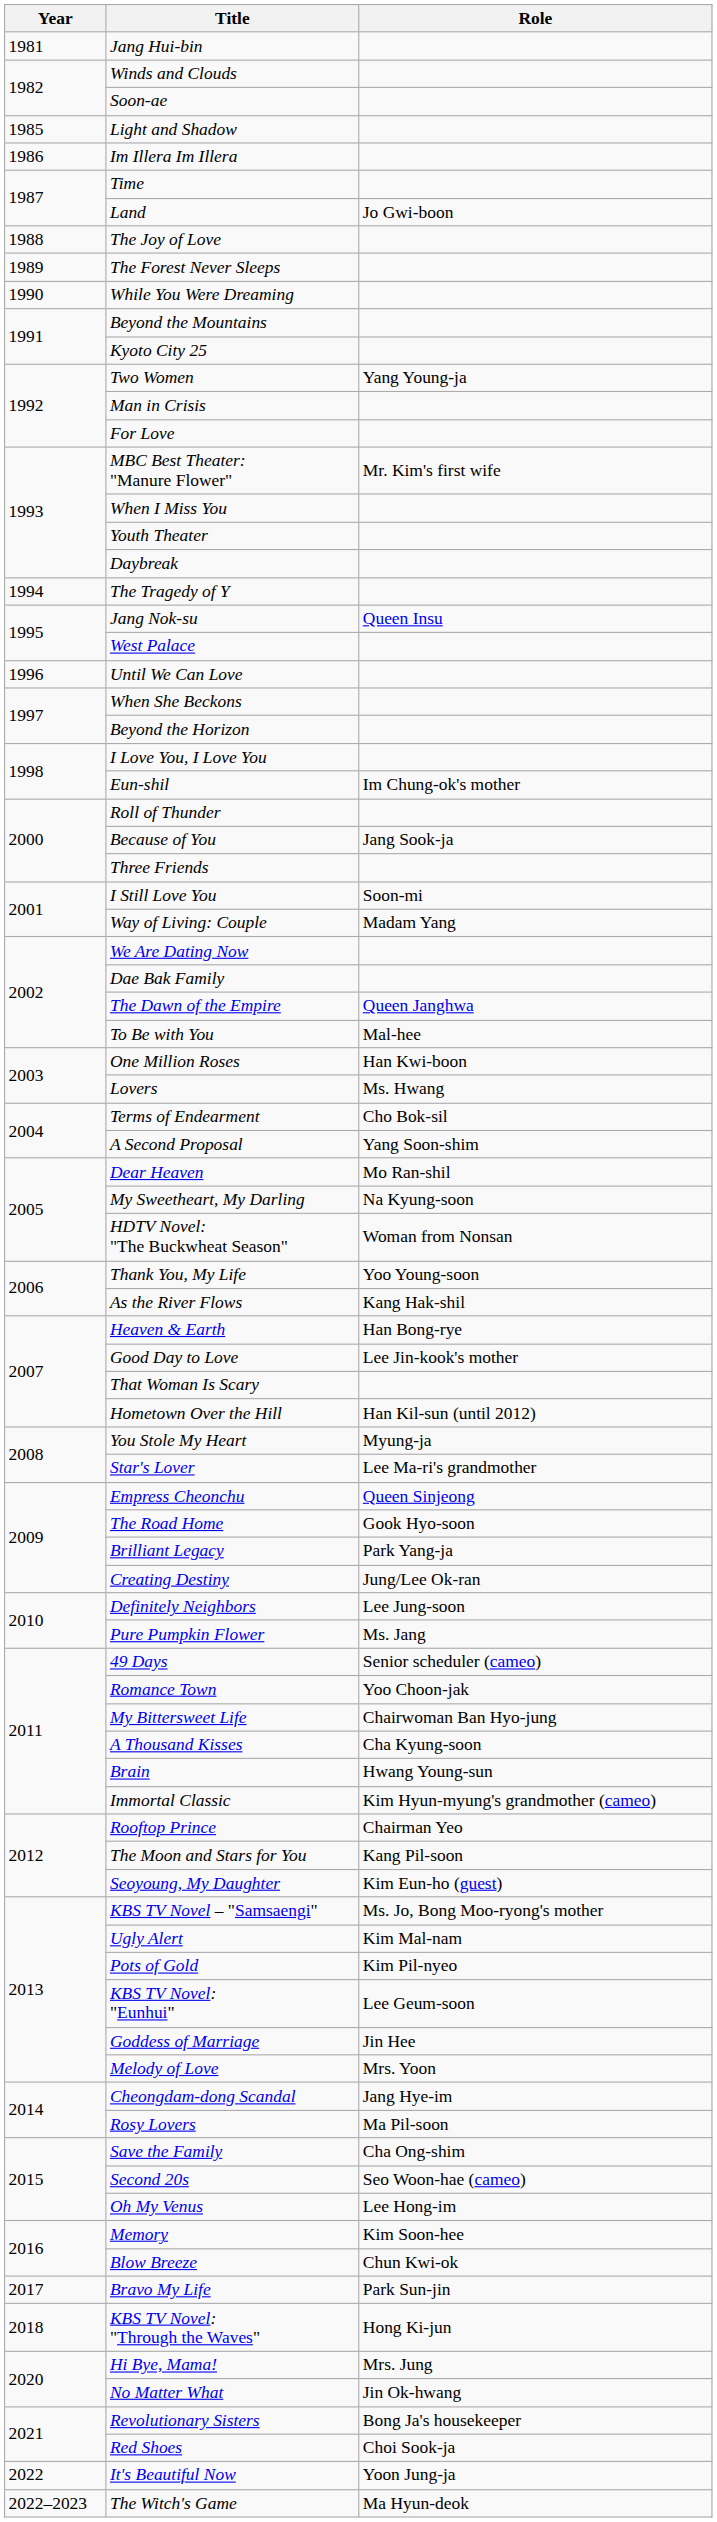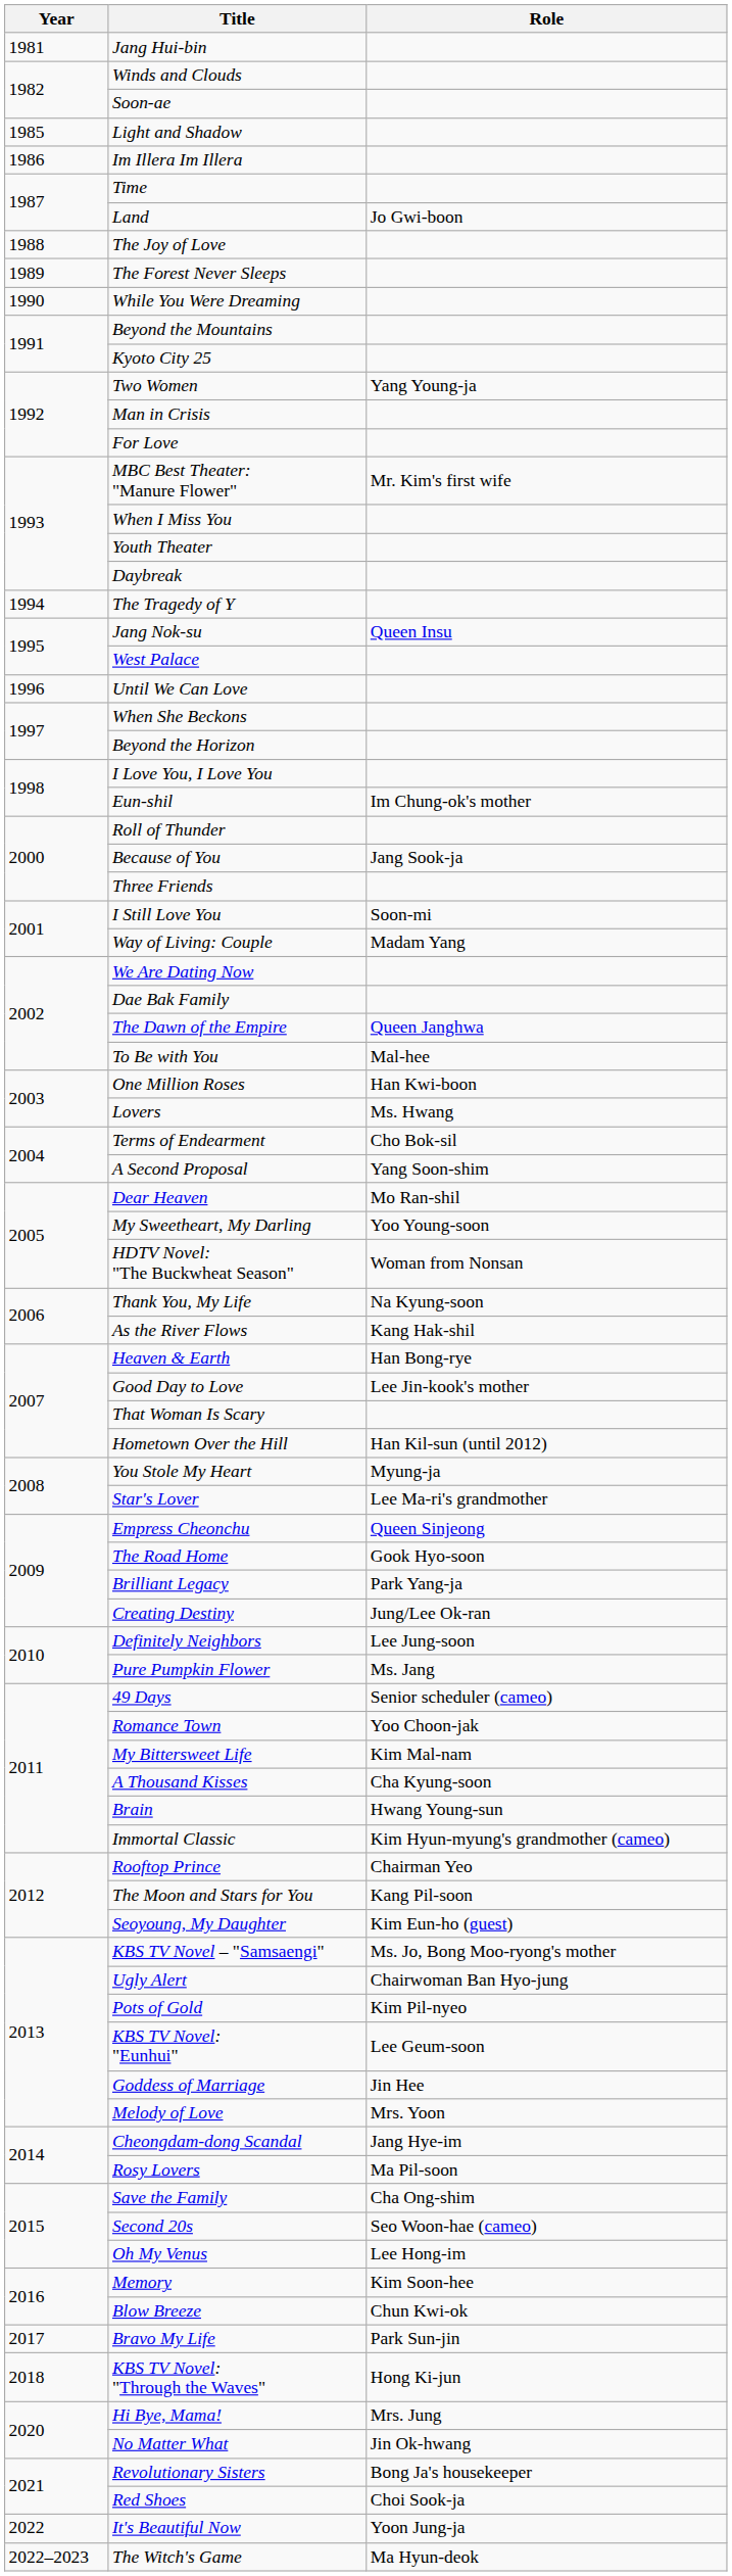 <table class="wikitable" style="width:650px">
 <tr>
 <th>Year</th>
 <th>Title</th>
 <th>Role</th>
 </tr>
 <tr>
 <td>1981</td>
 <td><em>Jang Hui-bin</em></td>
 <td></td>
 </tr>
 <tr>
 <td rowspan=2>1982</td>
 <td><em>Winds and Clouds</em></td>
 <td></td>
 </tr>
 <tr>
 <td><em>Soon-ae</em></td>
 <td></td>
 </tr>
 <tr>
 <td>1985</td>
 <td><em>Light and Shadow</em></td>
 <td></td>
 </tr>
 <tr>
 <td>1986</td>
 <td><em>Im Illera Im Illera</em></td>
 <td></td>
 </tr>
 <tr>
 <td rowspan=2>1987</td>
 <td><em>Time</em></td>
 <td></td>
 </tr>
 <tr>
 <td><em>Land</em></td>
 <td>Jo Gwi-boon</td>
 </tr>
 <tr>
 <td>1988</td>
 <td><em>The Joy of Love</em></td>
 <td></td>
 </tr>
 <tr>
 <td>1989</td>
 <td><em>The Forest Never Sleeps</em></td>
 <td></td>
 </tr>
 <tr>
 <td>1990</td>
 <td><em>While You Were Dreaming</em></td>
 <td></td>
 </tr>
 <tr>
 <td rowspan=2>1991</td>
 <td><em>Beyond the Mountains</em></td>
 <td></td>
 </tr>
 <tr>
 <td><em>Kyoto City 25</em></td>
 <td></td>
 </tr>
 <tr>
 <td rowspan=3>1992</td>
 <td><em>Two Women</em></td>
 <td>Yang Young-ja</td>
 </tr>
 <tr>
 <td><em>Man in Crisis</em></td>
 <td></td>
 </tr>
 <tr>
 <td><em>For Love</em></td>
 <td></td>
 </tr>
 <tr>
 <td rowspan=4>1993</td>
 <td><em>MBC Best Theater:</em><br>"Manure Flower"</td>
 <td>Mr. Kim's first wife</td>
 </tr>
 <tr>
 <td><em>When I Miss You</em></td>
 <td></td>
 </tr>
 <tr>
 <td><em>Youth Theater</em></td>
 <td></td>
 </tr>
 <tr>
 <td><em>Daybreak</em></td>
 <td></td>
 </tr>
 <tr>
 <td>1994</td>
 <td><em>The Tragedy of Y</em></td>
 <td></td>
 </tr>
 <tr>
 <td rowspan=2>1995</td>
 <td><em>Jang Nok-su</em></td>
 <td><a href='#'>Queen Insu</a></td>
 </tr>
 <tr>
 <td><em><a href='#'>West Palace</a></em></td>
 <td></td>
 </tr>
 <tr>
 <td>1996</td>
 <td><em>Until We Can Love</em></td>
 <td></td>
 </tr>
 <tr>
 <td rowspan=2>1997</td>
 <td><em>When She Beckons</em></td>
 <td></td>
 </tr>
 <tr>
 <td><em>Beyond the Horizon</em></td>
 <td></td>
 </tr>
 <tr>
 <td rowspan=2>1998</td>
 <td><em>I Love You, I Love You</em></td>
 <td></td>
 </tr>
 <tr>
 <td><em>Eun-shil</em></td>
 <td>Im Chung-ok's mother</td>
 </tr>
 <tr>
 <td rowspan=3>2000</td>
 <td><em>Roll of Thunder</em></td>
 <td></td>
 </tr>
 <tr>
 <td><em>Because of You</em></td>
 <td>Jang Sook-ja</td>
 </tr>
 <tr>
 <td><em>Three Friends</em></td>
 <td></td>
 </tr>
 <tr>
 <td rowspan=2>2001</td>
 <td><em>I Still Love You</em></td>
 <td>Soon-mi</td>
 </tr>
 <tr>
 <td><em>Way of Living: Couple</em></td>
 <td>Madam Yang</td>
 </tr>
 <tr>
 <td rowspan=4>2002</td>
 <td><em><a href='#'>We Are Dating Now</a></em></td>
 <td></td>
 </tr>
 <tr>
 <td><em>Dae Bak Family</em></td>
 <td></td>
 </tr>
 <tr>
 <td><em><a href='#'>The Dawn of the Empire</a></em></td>
 <td><a href='#'>Queen Janghwa</a></td>
 </tr>
 <tr>
 <td><em>To Be with You</em></td>
 <td>Mal-hee</td>
 </tr>
 <tr>
 <td rowspan=2>2003</td>
 <td><em>One Million Roses</em></td>
 <td>Han Kwi-boon</td>
 </tr>
 <tr>
 <td><em>Lovers</em></td>
 <td>Ms. Hwang</td>
 </tr>
 <tr>
 <td rowspan=2>2004</td>
 <td><em>Terms of Endearment</em></td>
 <td>Cho Bok-sil</td>
 </tr>
 <tr>
 <td><em>A Second Proposal</em></td>
 <td>Yang Soon-shim</td>
 </tr>
 <tr>
 <td rowspan=3>2005</td>
 <td><em><a href='#'>Dear Heaven</a></em></td>
 <td>Mo Ran-shil</td>
 </tr>
 <tr>
 <td><em>My Sweetheart, My Darling</em></td>
-<td>Na Kyung-soon</td>
+<td>Yoo Young-soon</td>
 </tr>
 <tr>
 <td><em>HDTV Novel:</em><br>"The Buckwheat Season"</td>
 <td>Woman from Nonsan</td>
 </tr>
 <tr>
 <td rowspan=2>2006</td>
 <td><em>Thank You, My Life</em></td>
-<td>Yoo Young-soon</td>
+<td>Na Kyung-soon</td>
 </tr>
 <tr>
 <td><em>As the River Flows</em></td>
 <td>Kang Hak-shil</td>
 </tr>
 <tr>
 <td rowspan=4>2007</td>
 <td><em><a href='#'>Heaven & Earth</a></em></td>
 <td>Han Bong-rye</td>
 </tr>
 <tr>
 <td><em>Good Day to Love</em></td>
 <td>Lee Jin-kook's mother</td>
 </tr>
 <tr>
 <td><em>That Woman Is Scary</em></td>
 <td></td>
 </tr>
 <tr>
 <td><em>Hometown Over the Hill</em></td>
 <td>Han Kil-sun (until 2012)</td>
 </tr>
 <tr>
 <td rowspan=2>2008</td>
 <td><em>You Stole My Heart</em></td>
 <td>Myung-ja</td>
 </tr>
 <tr>
 <td><em><a href='#'>Star's Lover</a></em></td>
 <td>Lee Ma-ri's grandmother</td>
 </tr>
 <tr>
 <td rowspan=4>2009</td>
 <td><em><a href='#'>Empress Cheonchu</a></em></td>
 <td><a href='#'>Queen Sinjeong</a></td>
 </tr>
 <tr>
 <td><em><a href='#'>The Road Home</a></em></td>
 <td>Gook Hyo-soon</td>
 </tr>
 <tr>
 <td><em><a href='#'>Brilliant Legacy</a></em></td>
 <td>Park Yang-ja</td>
 </tr>
 <tr>
 <td><em><a href='#'>Creating Destiny</a></em></td>
 <td>Jung/Lee Ok-ran</td>
 </tr>
 <tr>
 <td rowspan=2>2010</td>
 <td><em><a href='#'>Definitely Neighbors</a></em></td>
 <td>Lee Jung-soon</td>
 </tr>
 <tr>
 <td><em><a href='#'>Pure Pumpkin Flower</a></em></td>
 <td>Ms. Jang</td>
 </tr>
 <tr>
 <td rowspan=6>2011</td>
 <td><em><a href='#'>49 Days</a></em></td>
 <td>Senior scheduler (<a href='#'>cameo</a>)</td>
 </tr>
 <tr>
 <td><em><a href='#'>Romance Town</a></em></td>
 <td>Yoo Choon-jak</td>
 </tr>
 <tr>
 <td><em><a href='#'>My Bittersweet Life</a></em></td>
-<td>Chairwoman Ban Hyo-jung</td>
+<td>Kim Mal-nam</td>
 </tr>
 <tr>
 <td><em><a href='#'>A Thousand Kisses</a></em></td>
 <td>Cha Kyung-soon</td>
 </tr>
 <tr>
 <td><em><a href='#'>Brain</a></em></td>
 <td>Hwang Young-sun</td>
 </tr>
 <tr>
 <td><em>Immortal Classic</em></td>
 <td>Kim Hyun-myung's grandmother (<a href='#'>cameo</a>)</td>
 </tr>
 <tr>
 <td rowspan=3>2012</td>
 <td><em><a href='#'>Rooftop Prince</a></em></td>
 <td>Chairman Yeo</td>
 </tr>
 <tr>
 <td><em>The Moon and Stars for You</em></td>
 <td>Kang Pil-soon</td>
 </tr>
 <tr>
 <td><em><a href='#'>Seoyoung, My Daughter</a></em></td>
 <td>Kim Eun-ho (<a href='#'>guest</a>)</td>
 </tr>
 <tr>
 <td rowspan=6>2013</td>
 <td><em><a href='#'>KBS TV Novel</a></em> – "<a href='#'>Samsaengi</a>"</td>
 <td>Ms. Jo, Bong Moo-ryong's mother</td>
 </tr>
 <tr>
 <td><em><a href='#'>Ugly Alert</a></em></td>
-<td>Kim Mal-nam</td>
+<td>Chairwoman Ban Hyo-jung</td>
 </tr>
 <tr>
 <td><em><a href='#'>Pots of Gold</a></em></td>
 <td>Kim Pil-nyeo</td>
 </tr>
 <tr>
 <td><em><a href='#'>KBS TV Novel</a>:</em><br>"<a href='#'>Eunhui</a>"</td>
 <td>Lee Geum-soon</td>
 </tr>
 <tr>
 <td><em><a href='#'>Goddess of Marriage</a></em></td>
 <td>Jin Hee</td>
 </tr>
 <tr>
 <td><em><a href='#'>Melody of Love</a></em></td>
 <td>Mrs. Yoon</td>
 </tr>
 <tr>
 <td rowspan=2>2014</td>
 <td><em><a href='#'>Cheongdam-dong Scandal</a></em></td>
 <td>Jang Hye-im</td>
 </tr>
 <tr>
 <td><em><a href='#'>Rosy Lovers</a></em></td>
 <td>Ma Pil-soon</td>
 </tr>
 <tr>
 <td rowspan=3>2015</td>
 <td><em><a href='#'>Save the Family</a></em></td>
 <td>Cha Ong-shim</td>
 </tr>
 <tr>
 <td><em><a href='#'>Second 20s</a></em></td>
 <td>Seo Woon-hae (<a href='#'>cameo</a>)</td>
 </tr>
 <tr>
 <td><em><a href='#'>Oh My Venus</a></em></td>
 <td>Lee Hong-im</td>
 </tr>
 <tr>
 <td rowspan=2>2016</td>
 <td><em><a href='#'>Memory</a></em></td>
 <td>Kim Soon-hee</td>
 </tr>
 <tr>
 <td><em><a href='#'>Blow Breeze</a></em></td>
 <td>Chun Kwi-ok</td>
 </tr>
 <tr>
 <td>2017</td>
 <td><em><a href='#'>Bravo My Life</a></em></td>
 <td>Park Sun-jin</td>
 </tr>
 <tr>
 <td>2018</td>
 <td><em><a href='#'>KBS TV Novel</a>:</em><br>"<a href='#'>Through the Waves</a>"</td>
 <td>Hong Ki-jun</td>
 </tr>
 <tr>
 <td rowspan=2>2020</td>
 <td><em><a href='#'>Hi Bye, Mama!</a></em></td>
 <td>Mrs. Jung</td>
 </tr>
 <tr>
 <td><em><a href='#'>No Matter What</a></em></td>
 <td>Jin Ok-hwang</td>
 </tr>
 <tr>
 <td rowspan=2>2021</td>
 <td><em><a href='#'>Revolutionary Sisters</a></em></td>
 <td>Bong Ja's housekeeper</td>
 </tr>
 <tr>
 <td><em><a href='#'>Red Shoes</a></em></td>
 <td>Choi Sook-ja</td>
 </tr>
 <tr>
 <td>2022</td>
 <td><em><a href='#'>It's Beautiful Now</a></em></td>
 <td>Yoon Jung-ja</td>
 </tr>
 <tr>
 <td>2022–2023</td>
 <td><em>The Witch's Game</em></td>
 <td>Ma Hyun-deok</td>
 </tr>
 </table>
